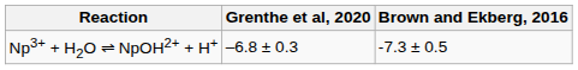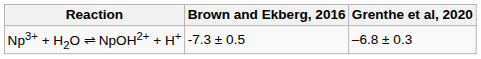 <table class="wikitable">
 <tr>
 <th>Reaction</th>
+<th>Brown and Ekberg, 2016</th>
 <th>Grenthe et al, 2020</th>
-<th>Brown and Ekberg, 2016</th>
 </tr>
 <tr>
 <td>Np<sup>3+</sup> + H<sub>2</sub>O ⇌ NpOH<sup>2+</sup> + H<sup>+</sup></td>
+<td>-7.3 ± 0.5</td>
 <td>–6.8 ± 0.3</td>
-<td>-7.3 ± 0.5</td>
 </tr>
 </table>
